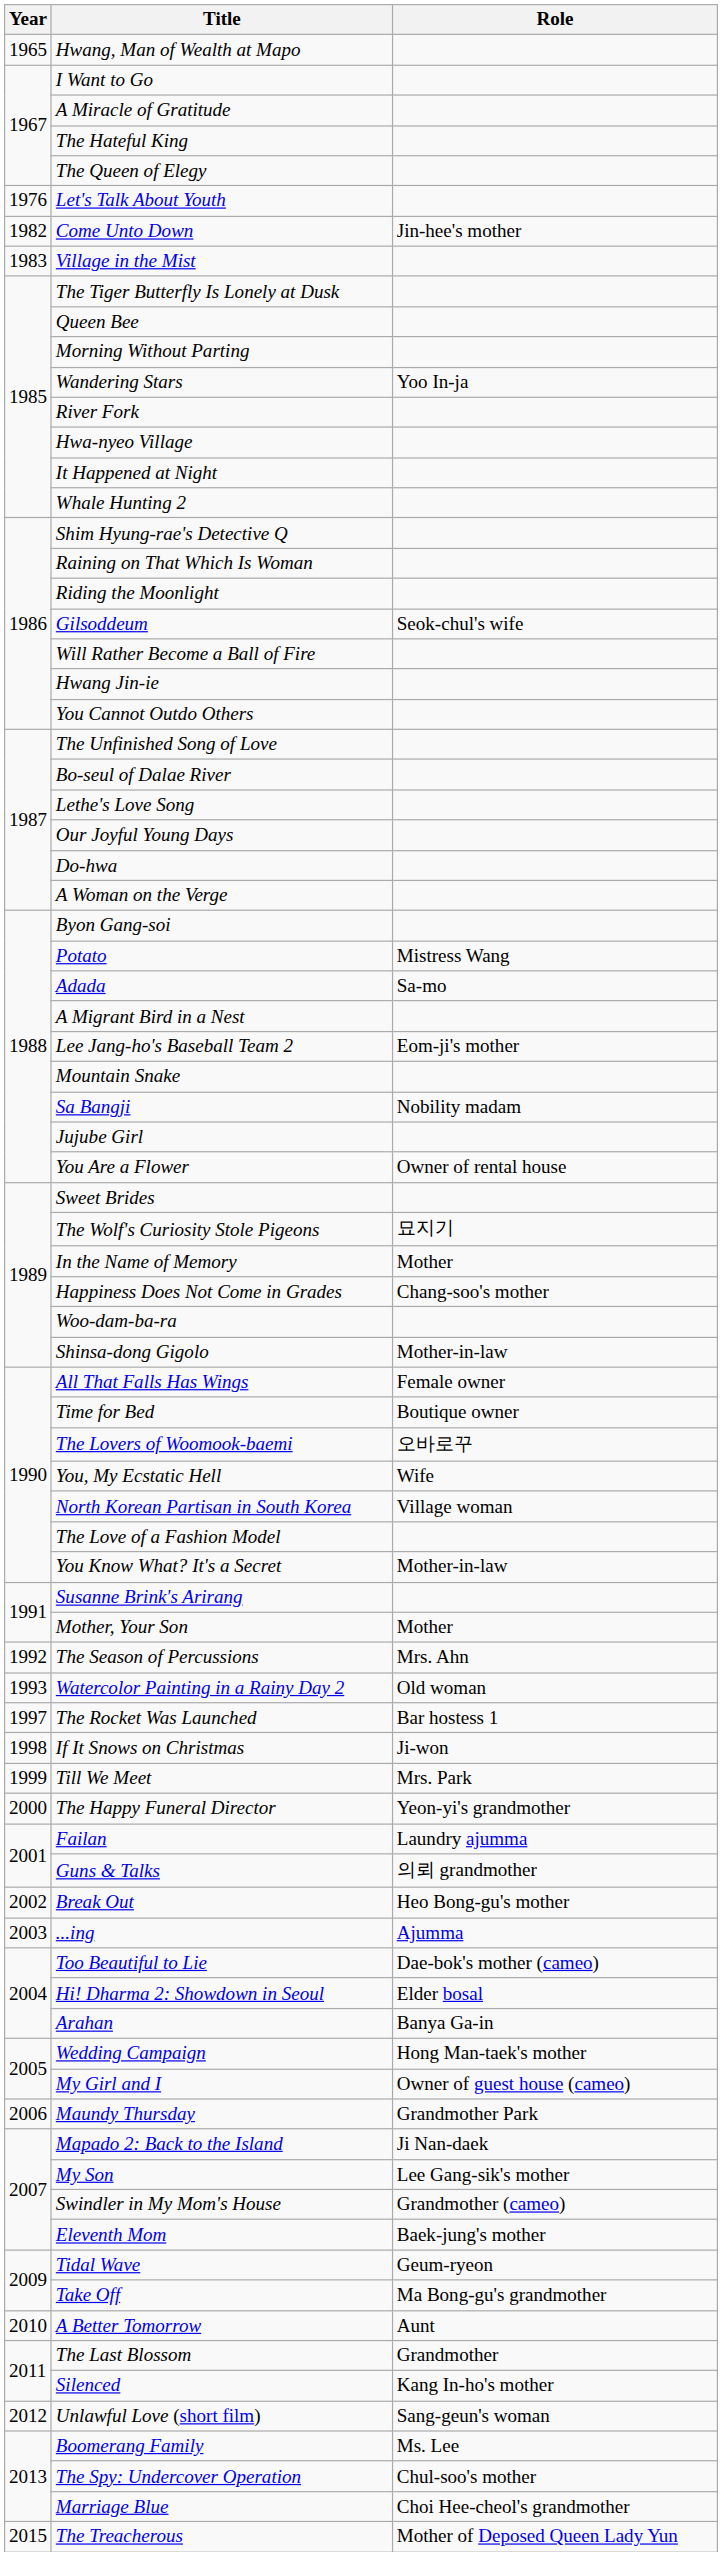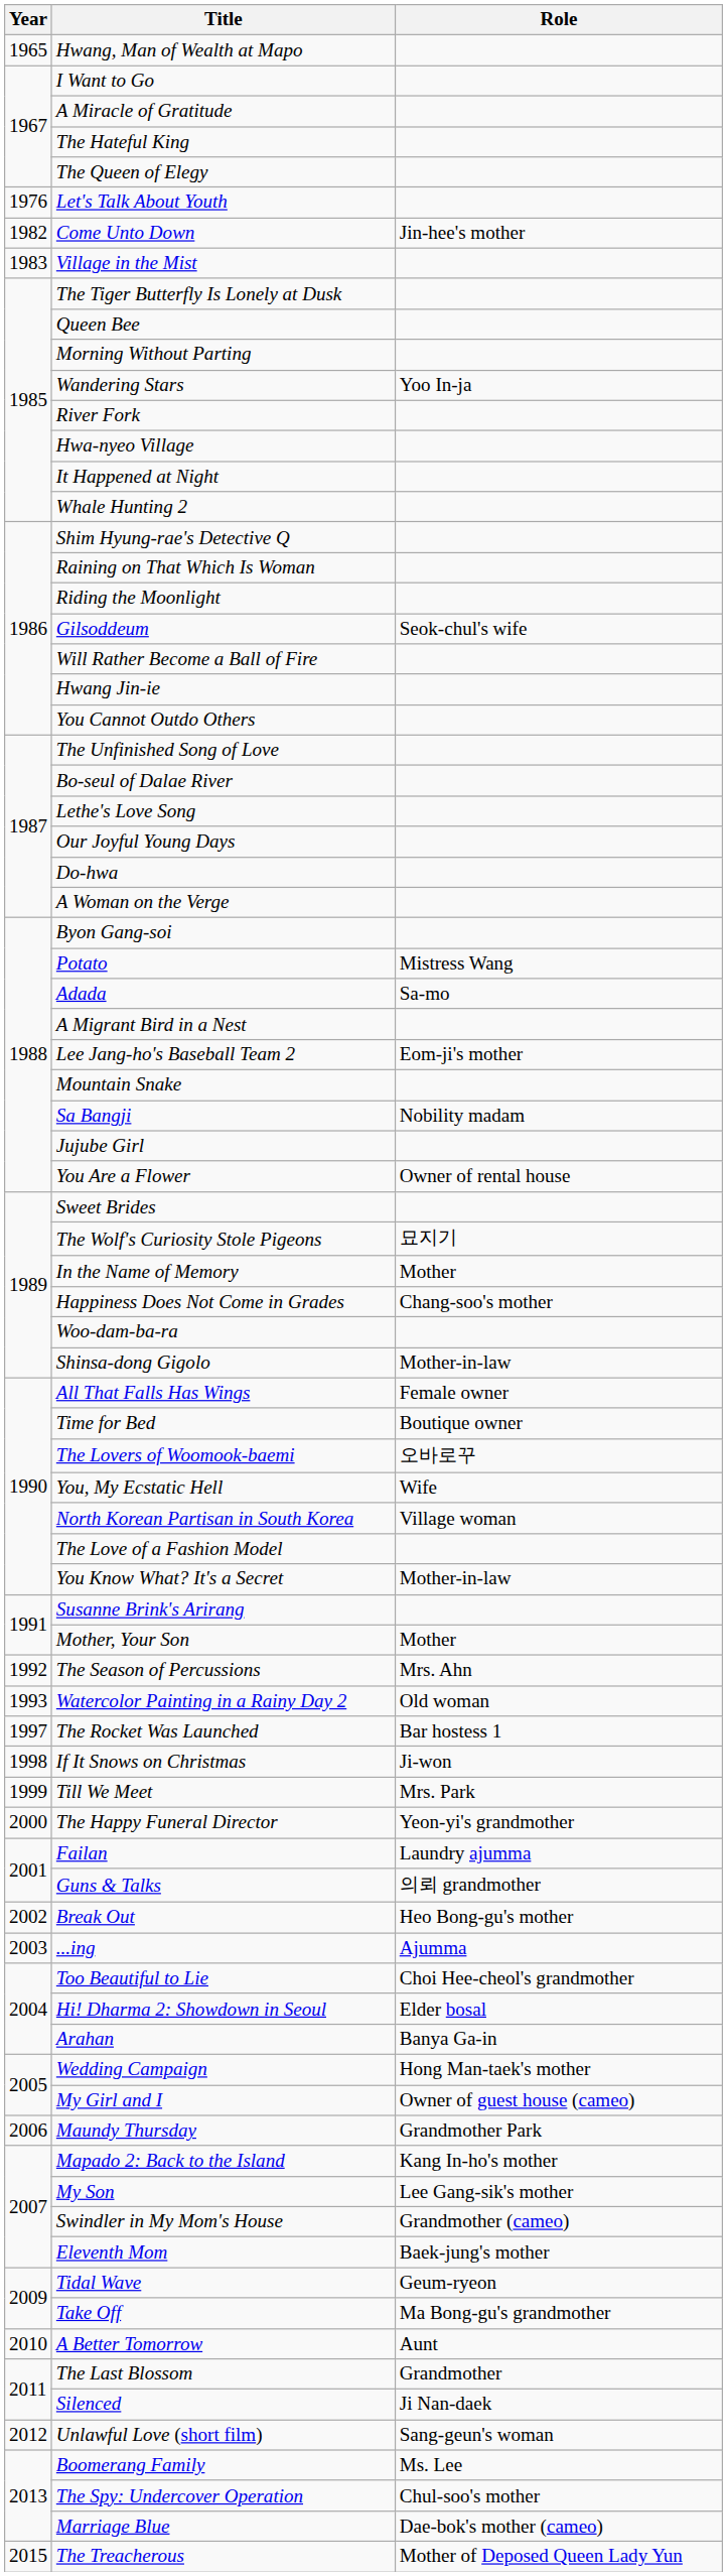 <table class="wikitable" style="width:600px">
 <tr>
 <th width=10>Year</th>
 <th>Title</th>
 <th>Role</th>
 </tr>
 <tr>
 <td>1965</td>
 <td><em>Hwang, Man of Wealth at Mapo</em></td>
 <td></td>
 </tr>
 <tr>
 <td rowspan=4>1967</td>
 <td><em>I Want to Go</em></td>
 <td></td>
 </tr>
 <tr>
 <td><em>A Miracle of Gratitude</em></td>
 <td></td>
 </tr>
 <tr>
 <td><em>The Hateful King</em></td>
 <td></td>
 </tr>
 <tr>
 <td><em>The Queen of Elegy</em></td>
 <td></td>
 </tr>
 <tr>
 <td>1976</td>
 <td><em><a href='#'>Let's Talk About Youth</a></em></td>
 <td></td>
 </tr>
 <tr>
 <td>1982</td>
 <td><em><a href='#'>Come Unto Down</a></em></td>
 <td>Jin-hee's mother</td>
 </tr>
 <tr>
 <td>1983</td>
 <td><em><a href='#'>Village in the Mist</a></em></td>
 <td></td>
 </tr>
 <tr>
 <td rowspan=8>1985</td>
 <td><em>The Tiger Butterfly Is Lonely at Dusk</em></td>
 <td></td>
 </tr>
 <tr>
 <td><em>Queen Bee</em></td>
 <td></td>
 </tr>
 <tr>
 <td><em>Morning Without Parting</em></td>
 <td></td>
 </tr>
 <tr>
 <td><em>Wandering Stars</em></td>
 <td>Yoo In-ja</td>
 </tr>
 <tr>
 <td><em>River Fork</em></td>
 <td></td>
 </tr>
 <tr>
 <td><em>Hwa-nyeo Village</em></td>
 <td></td>
 </tr>
 <tr>
 <td><em>It Happened at Night</em></td>
 <td></td>
 </tr>
 <tr>
 <td><em>Whale Hunting 2</em></td>
 <td></td>
 </tr>
 <tr>
 <td rowspan=7>1986</td>
 <td><em>Shim Hyung-rae's Detective Q</em></td>
 <td></td>
 </tr>
 <tr>
 <td><em>Raining on That Which Is Woman</em></td>
 <td></td>
 </tr>
 <tr>
 <td><em>Riding the Moonlight</em></td>
 <td></td>
 </tr>
 <tr>
 <td><em><a href='#'>Gilsoddeum</a></em></td>
 <td>Seok-chul's wife</td>
 </tr>
 <tr>
 <td><em>Will Rather Become a Ball of Fire</em></td>
 <td></td>
 </tr>
 <tr>
 <td><em>Hwang Jin-ie</em></td>
 <td></td>
 </tr>
 <tr>
 <td><em>You Cannot Outdo Others</em></td>
 <td></td>
 </tr>
 <tr>
 <td rowspan=6>1987</td>
 <td><em>The Unfinished Song of Love</em></td>
 <td></td>
 </tr>
 <tr>
 <td><em>Bo-seul of Dalae River</em></td>
 <td></td>
 </tr>
 <tr>
 <td><em>Lethe's Love Song</em></td>
 <td></td>
 </tr>
 <tr>
 <td><em>Our Joyful Young Days</em></td>
 <td></td>
 </tr>
 <tr>
 <td><em>Do-hwa</em></td>
 <td></td>
 </tr>
 <tr>
 <td><em>A Woman on the Verge</em></td>
 <td></td>
 </tr>
 <tr>
 <td rowspan=9>1988</td>
 <td><em>Byon Gang-soi</em></td>
 <td></td>
 </tr>
 <tr>
 <td><em><a href='#'>Potato</a></em></td>
 <td>Mistress Wang</td>
 </tr>
 <tr>
 <td><em><a href='#'>Adada</a></em></td>
 <td>Sa-mo</td>
 </tr>
 <tr>
 <td><em>A Migrant Bird in a Nest</em></td>
 <td></td>
 </tr>
 <tr>
 <td><em>Lee Jang-ho's Baseball Team 2</em></td>
 <td>Eom-ji's mother</td>
 </tr>
 <tr>
 <td><em>Mountain Snake</em></td>
 <td></td>
 </tr>
 <tr>
 <td><em><a href='#'>Sa Bangji</a></em></td>
 <td>Nobility madam</td>
 </tr>
 <tr>
 <td><em>Jujube Girl</em></td>
 <td></td>
 </tr>
 <tr>
 <td><em>You Are a Flower</em></td>
 <td>Owner of rental house</td>
 </tr>
 <tr>
 <td rowspan=6>1989</td>
 <td><em>Sweet Brides</em></td>
 <td></td>
 </tr>
 <tr>
 <td><em>The Wolf's Curiosity Stole Pigeons</em></td>
 <td>묘지기</td>
 </tr>
 <tr>
 <td><em>In the Name of Memory</em> </td>
 <td>Mother</td>
 </tr>
 <tr>
 <td><em>Happiness Does Not Come in Grades</em></td>
 <td>Chang-soo's mother</td>
 </tr>
 <tr>
 <td><em>Woo-dam-ba-ra</em></td>
 <td></td>
 </tr>
 <tr>
 <td><em>Shinsa-dong Gigolo</em></td>
 <td>Mother-in-law</td>
 </tr>
 <tr>
 <td rowspan=7>1990</td>
 <td><em><a href='#'>All That Falls Has Wings</a></em></td>
 <td>Female owner</td>
 </tr>
 <tr>
 <td><em>Time for Bed</em></td>
 <td>Boutique owner</td>
 </tr>
 <tr>
 <td><em><a href='#'>The Lovers of Woomook-baemi</a></em></td>
 <td>오바로꾸</td>
 </tr>
 <tr>
 <td><em>You, My Ecstatic Hell</em></td>
 <td>Wife</td>
 </tr>
 <tr>
 <td><em><a href='#'>North Korean Partisan in South Korea</a></em></td>
 <td>Village woman</td>
 </tr>
 <tr>
 <td><em>The Love of a Fashion Model</em></td>
 <td></td>
 </tr>
 <tr>
 <td><em>You Know What? It's a Secret</em></td>
 <td>Mother-in-law</td>
 </tr>
 <tr>
 <td rowspan=2>1991</td>
 <td><em><a href='#'>Susanne Brink's Arirang</a></em></td>
 <td></td>
 </tr>
 <tr>
 <td><em>Mother, Your Son</em></td>
 <td>Mother</td>
 </tr>
 <tr>
 <td>1992</td>
 <td><em>The Season of Percussions</em></td>
 <td>Mrs. Ahn</td>
 </tr>
 <tr>
 <td>1993</td>
 <td><em><a href='#'>Watercolor Painting in a Rainy Day 2</a></em></td>
 <td>Old woman</td>
 </tr>
 <tr>
 <td>1997</td>
 <td><em>The Rocket Was Launched</em></td>
 <td>Bar hostess 1</td>
 </tr>
 <tr>
 <td>1998</td>
 <td><em>If It Snows on Christmas</em></td>
 <td>Ji-won</td>
 </tr>
 <tr>
 <td>1999</td>
 <td><em>Till We Meet</em></td>
 <td>Mrs. Park</td>
 </tr>
 <tr>
 <td>2000</td>
 <td><em>The Happy Funeral Director</em></td>
 <td>Yeon-yi's grandmother</td>
 </tr>
 <tr>
 <td rowspan=2>2001</td>
 <td><em><a href='#'>Failan</a></em></td>
 <td>Laundry <a href='#'>ajumma</a></td>
 </tr>
 <tr>
 <td><em><a href='#'>Guns & Talks</a></em></td>
 <td>의뢰 grandmother</td>
 </tr>
 <tr>
 <td>2002</td>
 <td><em><a href='#'>Break Out</a></em></td>
 <td>Heo Bong-gu's mother</td>
 </tr>
 <tr>
 <td>2003</td>
 <td><em><a href='#'>...ing</a></em></td>
 <td><a href='#'>Ajumma</a></td>
 </tr>
 <tr>
 <td rowspan=3>2004</td>
 <td><em><a href='#'>Too Beautiful to Lie</a></em></td>
-<td>Dae-bok's mother (<a href='#'>cameo</a>)</td>
+<td>Choi Hee-cheol's grandmother</td>
 </tr>
 <tr>
 <td><em><a href='#'>Hi! Dharma 2: Showdown in Seoul</a></em></td>
 <td>Elder <a href='#'>bosal</a></td>
 </tr>
 <tr>
 <td><em><a href='#'>Arahan</a></em></td>
 <td>Banya Ga-in</td>
 </tr>
 <tr>
 <td rowspan=2>2005</td>
 <td><em><a href='#'>Wedding Campaign</a></em></td>
 <td>Hong Man-taek's mother</td>
 </tr>
 <tr>
 <td><em><a href='#'>My Girl and I</a></em></td>
 <td>Owner of <a href='#'>guest house</a> (<a href='#'>cameo</a>)</td>
 </tr>
 <tr>
 <td>2006</td>
 <td><em><a href='#'>Maundy Thursday</a></em></td>
 <td>Grandmother Park</td>
 </tr>
 <tr>
 <td rowspan=4>2007</td>
 <td><em><a href='#'>Mapado 2: Back to the Island</a></em></td>
-<td>Ji Nan-daek</td>
+<td>Kang In-ho's mother</td>
 </tr>
 <tr>
 <td><em><a href='#'>My Son</a></em></td>
 <td>Lee Gang-sik's mother</td>
 </tr>
 <tr>
 <td><em>Swindler in My Mom's House</em></td>
 <td>Grandmother (<a href='#'>cameo</a>)</td>
 </tr>
 <tr>
 <td><em><a href='#'>Eleventh Mom</a></em></td>
 <td>Baek-jung's mother</td>
 </tr>
 <tr>
 <td rowspan=2>2009</td>
 <td><em><a href='#'>Tidal Wave</a></em></td>
 <td>Geum-ryeon</td>
 </tr>
 <tr>
 <td><em><a href='#'>Take Off</a></em></td>
 <td>Ma Bong-gu's grandmother</td>
 </tr>
 <tr>
 <td>2010</td>
 <td><em><a href='#'>A Better Tomorrow</a></em></td>
 <td>Aunt</td>
 </tr>
 <tr>
 <td rowspan=2>2011</td>
 <td><em>The Last Blossom</em> </td>
 <td>Grandmother</td>
 </tr>
 <tr>
 <td><em><a href='#'>Silenced</a></em></td>
-<td>Kang In-ho's mother</td>
+<td>Ji Nan-daek</td>
 </tr>
 <tr>
 <td>2012</td>
 <td><em>Unlawful Love</em> (<a href='#'>short film</a>)</td>
 <td>Sang-geun's woman</td>
 </tr>
 <tr>
 <td rowspan=3>2013</td>
 <td><em><a href='#'>Boomerang Family</a></em></td>
 <td>Ms. Lee</td>
 </tr>
 <tr>
 <td><em><a href='#'>The Spy: Undercover Operation</a></em></td>
 <td>Chul-soo's mother</td>
 </tr>
 <tr>
 <td><em><a href='#'>Marriage Blue</a></em></td>
-<td>Choi Hee-cheol's grandmother</td>
+<td>Dae-bok's mother (<a href='#'>cameo</a>)</td>
 </tr>
 <tr>
 <td>2015</td>
 <td><em><a href='#'>The Treacherous</a></em></td>
 <td>Mother of <a href='#'>Deposed Queen Lady Yun</a></td>
 </tr>
 <tr>
 </tr>
 </table>
